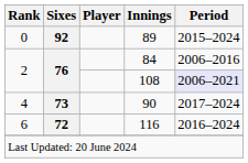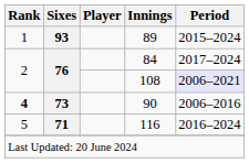 <table class="wikitable plainrowheaders sortable">
 <tr>
 <th scope=col>Rank</th>
 <th scope=col>Sixes</th>
 <th scope=col>Player</th>
 <th scope=col>Innings</th>
 <th scope=col>Period</th>
 </tr>
 <tr>
-<td align="center">0</td>
-<th scope="row" style="text-align:center;"><strong>92</strong></th>
+<td align="center">1</td>
+<th scope="row" style="text-align:center;"><strong>93</strong></th>
 <td></td>
 <td align="center">89</td>
 <td>2015–2024</td>
 </tr>
 <tr>
 <td align=center rowspan=2>2</td>
 <th scope=row style=text-align:center; rowspan=2><strong>76</strong></th>
 <td></td>
 <td align=center>84</td>
-<td>2006–2016</td>
+<td>2017–2024</td>
 </tr>
 <tr>
 <td></td>
 <td align=center>108</td>
 <td style="background: lavender;">2006–2021</td>
 </tr>
 <tr>
-<td align=center>4</td>
+<td align=center><strong>4</strong></td>
 <th scope=row style=text-align:center;><strong>73</strong></th>
 <td></td>
 <td align=center>90</td>
-<td>2017–2024</td>
+<td>2006–2016</td>
 </tr>
 <tr>
-<td align=center>6</td>
-<th scope=row style=text-align:center;><strong>72</strong></th>
+<td align=center>5</td>
+<th scope=row style=text-align:center;><strong>71</strong></th>
 <td></td>
 <td align="center">116</td>
 <td>2016–2024</td>
 </tr>
 <tr>
 </tr>
 <tr class=sortbottom>
 <td colspan=6><small>Last Updated: 20 June 2024</small></td>
 </tr>
 </table>
